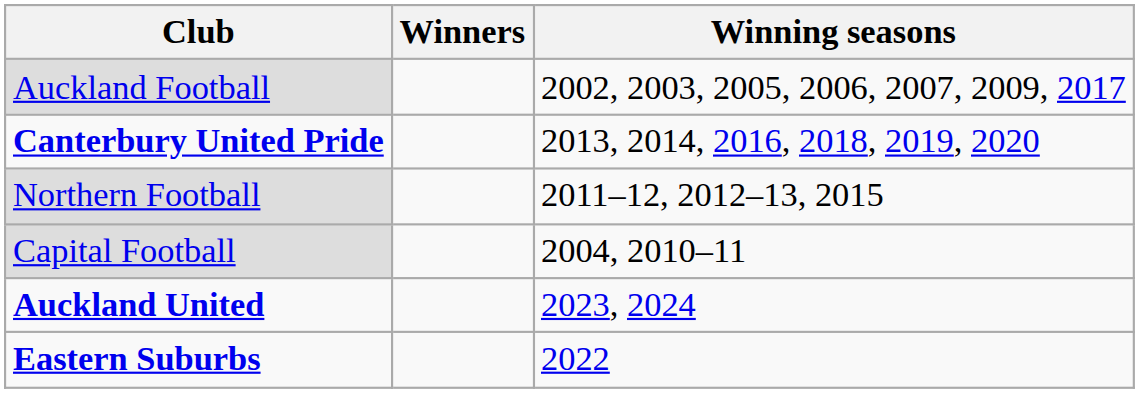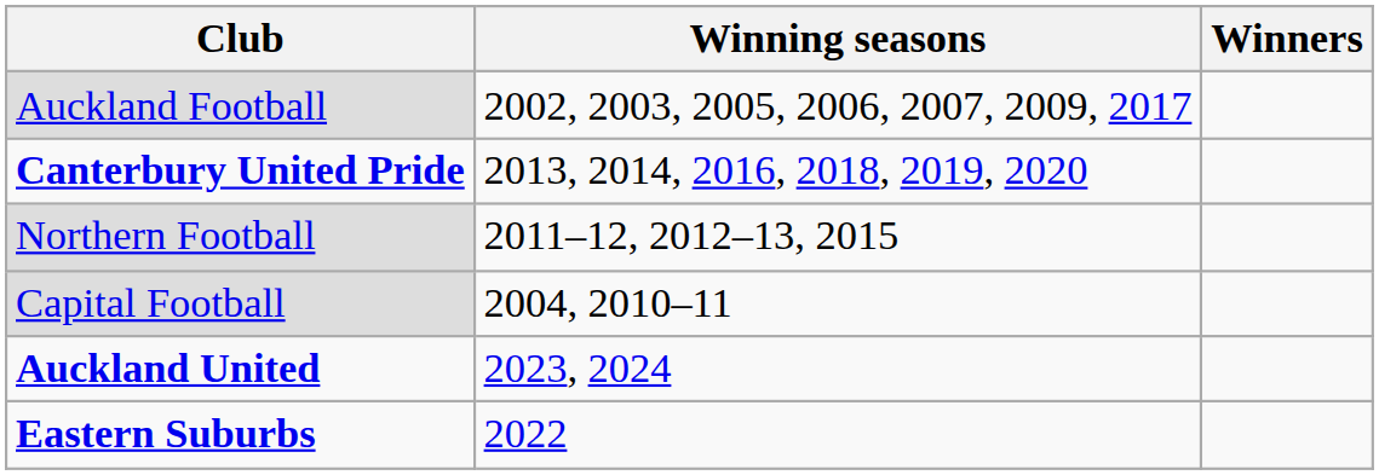 <table class="wikitable">
 <tr>
 <th>Club</th>
+<th>Winning seasons</th>
 <th>Winners</th>
-<th>Winning seasons</th>
 </tr>
 <tr>
 <td bgcolor=#DDD><a href='#'>Auckland Football</a></td>
+<td>2002, 2003, 2005, 2006, 2007, 2009, <a href='#'>2017</a></td>
 <td></td>
-<td>2002, 2003, 2005, 2006, 2007, 2009, <a href='#'>2017</a></td>
 </tr>
 <tr>
 <td><strong><a href='#'>Canterbury United Pride</a></strong></td>
+<td>2013, 2014, <a href='#'>2016</a>, <a href='#'>2018</a>, <a href='#'>2019</a>, <a href='#'>2020</a></td>
 <td></td>
-<td>2013, 2014, <a href='#'>2016</a>, <a href='#'>2018</a>, <a href='#'>2019</a>, <a href='#'>2020</a></td>
 </tr>
 <tr>
 <td bgcolor=#DDD><a href='#'>Northern Football</a></td>
+<td>2011–12, 2012–13, 2015</td>
 <td></td>
-<td>2011–12, 2012–13, 2015</td>
 </tr>
 <tr>
 <td bgcolor=#DDD><a href='#'>Capital Football</a></td>
+<td>2004, 2010–11</td>
 <td></td>
-<td>2004, 2010–11</td>
 </tr>
 <tr>
 <td><strong><a href='#'>Auckland United</a></strong></td>
+<td><a href='#'>2023</a>, <a href='#'>2024</a></td>
 <td></td>
-<td><a href='#'>2023</a>, <a href='#'>2024</a></td>
 </tr>
 <tr>
 <td><strong><a href='#'>Eastern Suburbs</a></strong></td>
+<td><a href='#'>2022</a></td>
 <td></td>
-<td><a href='#'>2022</a></td>
 </tr>
 </table>
